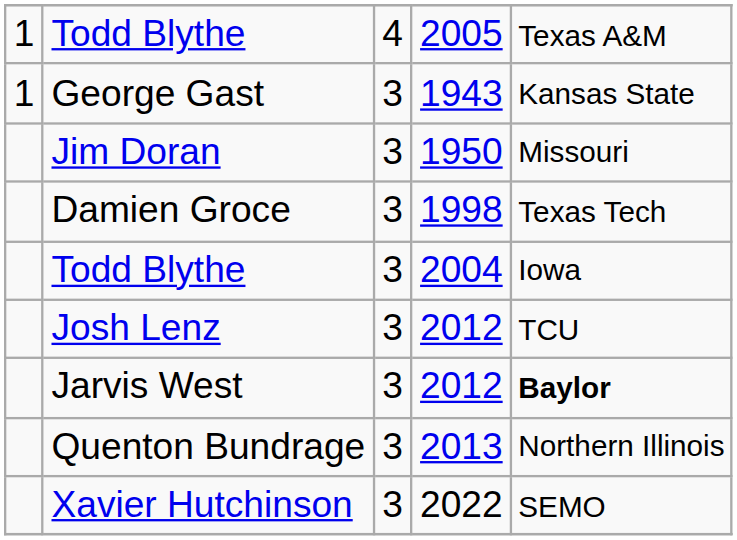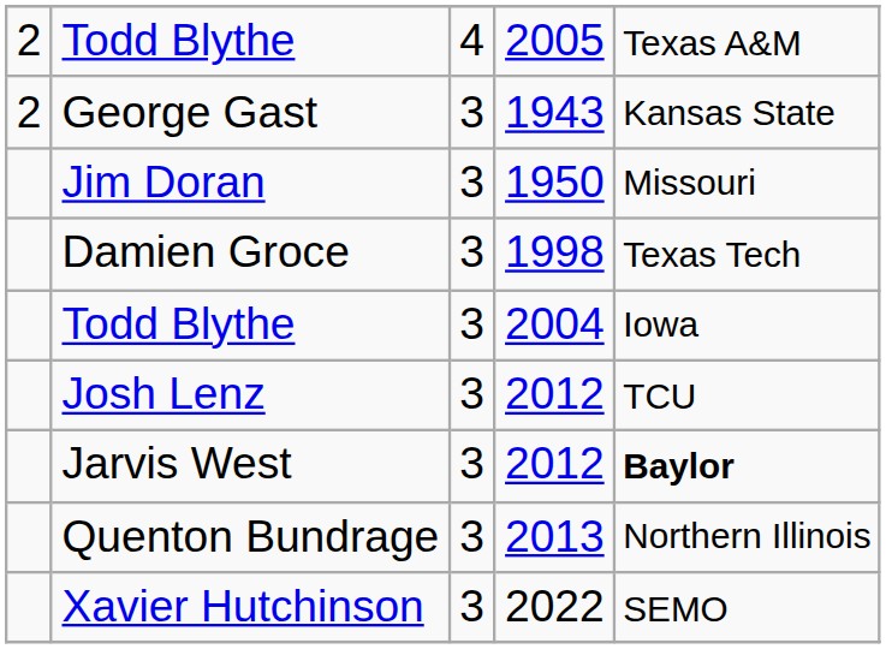 <table class="wikitable">
 <tr>
 </tr>
 <tr>
-<td>1</td>
+<td>2</td>
 <td><a href='#'>Todd Blythe</a></td>
 <td>4</td>
 <td><a href='#'>2005</a></td>
 <td style="font-size:80%;">Texas A&M</td>
 </tr>
 <tr>
-<td>1</td>
+<td>2</td>
 <td>George Gast</td>
 <td>3</td>
 <td><a href='#'>1943</a></td>
 <td style="font-size:80%;">Kansas State</td>
 </tr>
 <tr>
 <td></td>
 <td><a href='#'>Jim Doran</a></td>
 <td>3</td>
 <td><a href='#'>1950</a></td>
 <td style="font-size:80%;">Missouri</td>
 </tr>
 <tr>
 <td></td>
 <td>Damien Groce</td>
 <td>3</td>
 <td><a href='#'>1998</a></td>
 <td style="font-size:80%;">Texas Tech</td>
 </tr>
 <tr>
 <td></td>
 <td><a href='#'>Todd Blythe</a></td>
 <td>3</td>
 <td><a href='#'>2004</a></td>
 <td style="font-size:80%;">Iowa</td>
 </tr>
 <tr>
 <td></td>
 <td><a href='#'>Josh Lenz</a></td>
 <td>3</td>
 <td><a href='#'>2012</a></td>
 <td style="font-size:80%;">TCU</td>
 </tr>
 <tr>
 <td></td>
 <td>Jarvis West</td>
 <td>3</td>
 <td><a href='#'>2012</a></td>
 <td style="font-size:80%;"><strong>Baylor</strong></td>
 </tr>
 <tr>
 <td></td>
 <td>Quenton Bundrage</td>
 <td>3</td>
 <td><a href='#'>2013</a></td>
 <td style="font-size:80%;">Northern Illinois</td>
 </tr>
 <tr>
 <td></td>
 <td><a href='#'>Xavier Hutchinson</a></td>
 <td>3</td>
 <td>2022</td>
 <td style="font-size:80%;">SEMO</td>
 </tr>
 <tr>
 </tr>
 </table>
